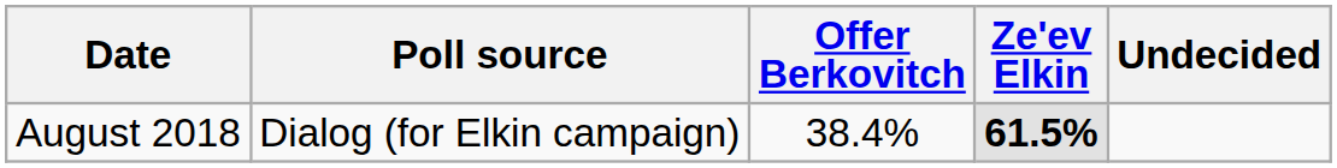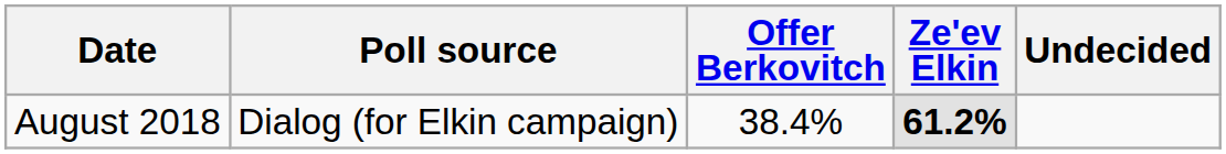 <table class="wikitable" style="text-align:center; font-size:90%; line-height:14px">
 <tr>
 <th>Date</th>
 <th>Poll source</th>
 <th><a href='#'>Offer<br>Berkovitch</a></th>
 <th><a href='#'>Ze'ev<br>Elkin</a></th>
 <th>Undecided</th>
 </tr>
 <tr>
 <td>August 2018</td>
 <td>Dialog (for Elkin campaign)</td>
 <td>38.4%</td>
-<td style="background:#E2E2E2"><strong>61.5%</strong></td>
+<td style="background:#E2E2E2"><strong>61.2%</strong></td>
 <td></td>
 </tr>
 </table>
